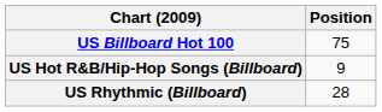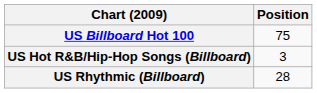 <table class="wikitable plainrowheaders sortable">
 <tr>
 <th>Chart (2009)</th>
 <th>Position</th>
 </tr>
 <tr>
 <th scope="row"><a href='#'>US <em>Billboard</em> Hot 100</a></th>
 <td style="text-align:center;">75</td>
 </tr>
 <tr>
 <th scope="row">US Hot R&B/Hip-Hop Songs (<em>Billboard</em>)</th>
-<td style="text-align:center;">9</td>
+<td style="text-align:center;">3</td>
 </tr>
 <tr>
 <th scope="row">US Rhythmic (<em>Billboard</em>)</th>
 <td style="text-align:center;">28</td>
 </tr>
 </table>
